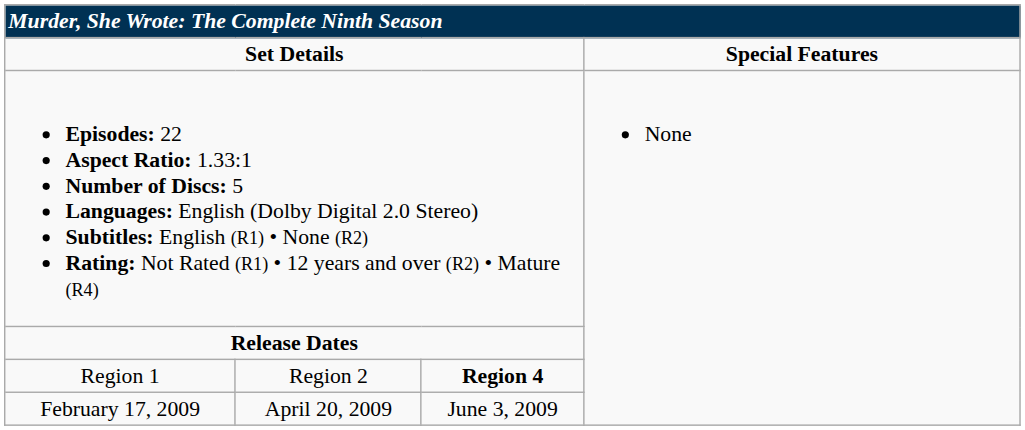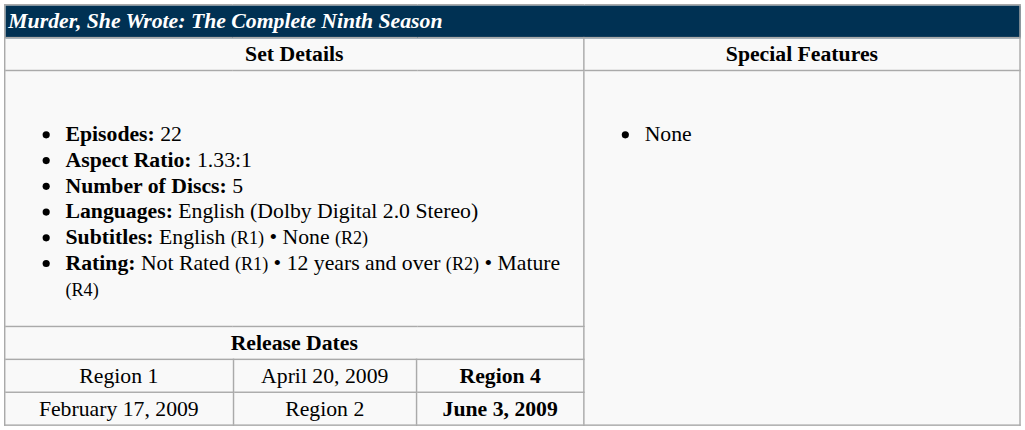 <table border="2" cellpadding="2" cellspacing="0" style="margin: 0 1em 0 0; background: #f9f9f9; border: 1px #aaa solid; border-collapse: collapse; font-size: 95%;">
 <tr style="background:#003153">
 <td colspan="5" style="color:white"><strong><em>Murder, She Wrote: The Complete Ninth Season</em></strong></td>
 </tr>
 <tr valign="top">
 <td align="center" width="400" colspan="3"><strong>Set Details</strong></td>
 <td width="300" align="center"><strong>Special Features</strong></td>
 </tr>
 <tr valign="top">
 <td colspan="3" align="left" width="400"><br><ul><li><strong>Episodes:</strong> 22</li><li><strong>Aspect Ratio:</strong> 1.33:1</li><li><strong>Number of Discs:</strong> 5</li><li><strong>Languages:</strong> English (Dolby Digital 2.0 Stereo)</li><li><strong>Subtitles:</strong> English <small>(R1)</small> • None <small>(R2)</small></li><li><strong>Rating:</strong> Not Rated <small>(R1)</small> • 12 years and over <small>(R2)</small> • Mature <small>(R4)</small></li></ul></td>
 <td rowspan="4" align="left" width="300"><br><ul><li>None</li></ul></td>
 </tr>
 <tr>
 <td colspan="3" align="center"><strong>Release Dates</strong></td>
 </tr>
 <tr>
 <td align="center">Region 1</td>
-<td align="center">Region 2</td>
+<td align="center">April 20, 2009</td>
 <td align="center"><strong>Region 4</strong></td>
 </tr>
 <tr>
 <td align="center">February 17, 2009</td>
-<td align="center">April 20, 2009</td>
-<td align="center">June 3, 2009</td>
+<td align="center">Region 2</td>
+<td align="center"><strong>June 3, 2009</strong></td>
 </tr>
 </table>
